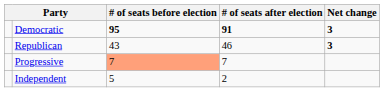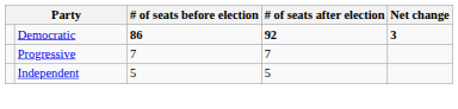 <table class="wikitable sortable">
 <tr>
 <th colspan="2" style="width:150px;">Party</th>
 <th># of seats before election</th>
 <th># of seats after election</th>
 <th>Net change</th>
 </tr>
 <tr>
 <td></td>
 <td><a href='#'>Democratic</a></td>
-<td><strong>95</strong></td>
-<td><strong>91</strong></td>
-<td><strong>3</strong></td>
-</tr>
-<tr>
-<td></td>
-<td><a href='#'>Republican</a></td>
-<td>43</td>
-<td>46</td>
+<td><strong>86</strong></td>
+<td><strong>92</strong></td>
 <td><strong>3</strong></td>
 </tr>
 <tr>
 <td></td>
 <td><a href='#'>Progressive</a></td>
-<td style="background: lightsalmon;">7</td>
+<td>7</td>
 <td>7</td>
 <td></td>
 </tr>
 <tr>
 <td></td>
 <td><a href='#'>Independent</a></td>
 <td>5</td>
-<td>2</td>
+<td>5</td>
 <td></td>
 </tr>
 </table>
